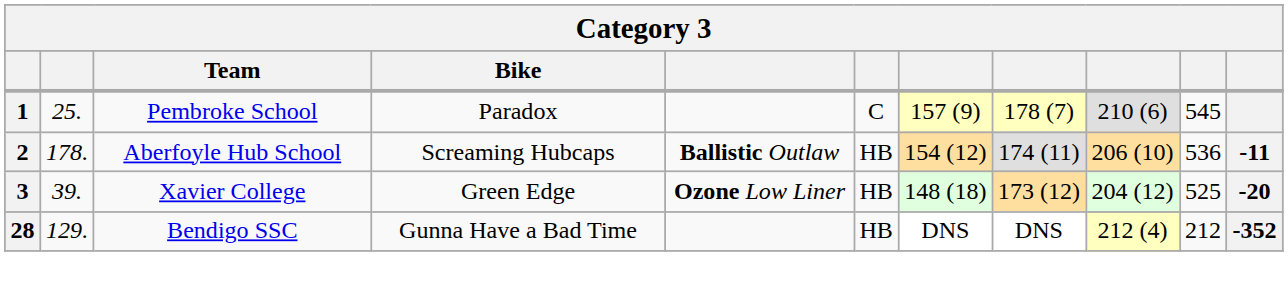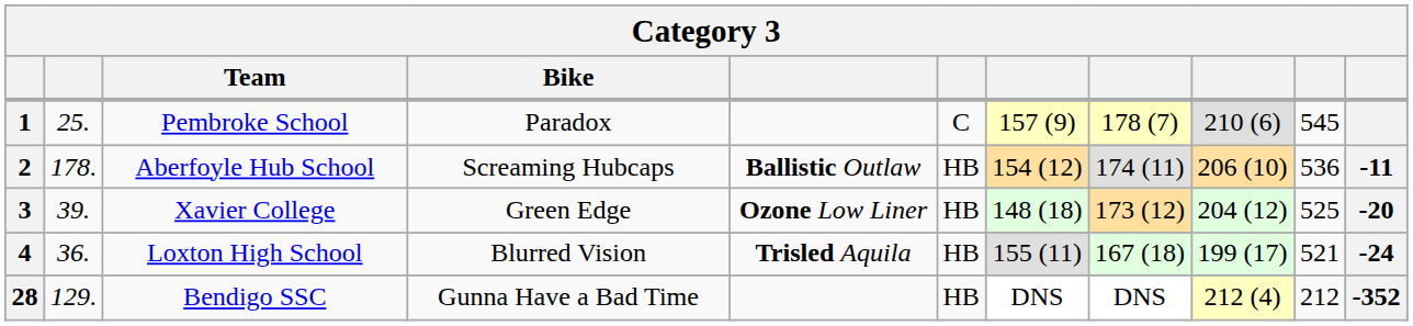 <table class="wikitable collapsible collapsed" style="font-size: 85%; text-align:center">
 <tr>
 <th colspan="11" width="500"><big>Category 3</big></th>
 </tr>
 <tr>
 <th valign="middle" width="5"></th>
 <th valign="middle" width="5"></th>
 <th valign="middle" width="150">Team</th>
 <th valign="middle" width="160">Bike</th>
 <th valign="middle" width="100"></th>
 <th valign="middle" width="6"></th>
 <th><a href='#'></a><br></th>
 <th><a href='#'></a><br></th>
 <th><a href='#'></a><br></th>
 <th valign="middle" width="4"></th>
 <th width="5" valign="middle"></th>
 </tr>
 <tr>
 </tr>
 <tr style="border-top:2px solid #aaaaaa">
 <th>1</th>
 <td><em>25.</em></td>
 <td> <a href='#'>Pembroke School</a></td>
 <td>Paradox</td>
 <td></td>
 <td>C</td>
 <td bgcolor="#FFFFBF">157 (9)</td>
 <td bgcolor="#FFFFBF">178 (7)</td>
 <td bgcolor="#dfdfdf">210 (6)</td>
 <td>545</td>
 <th></th>
 </tr>
 <tr>
 <th>2</th>
 <td><em>178.</em></td>
 <td> <a href='#'>Aberfoyle Hub School</a></td>
 <td>Screaming Hubcaps</td>
 <td><strong>Ballistic</strong> <em>Outlaw</em></td>
 <td>HB</td>
 <td bgcolor="#ffdf9f">154 (12)</td>
 <td bgcolor="#dfdfdf">174 (11)</td>
 <td bgcolor="#ffdf9f">206 (10)</td>
 <td>536</td>
 <th>-11</th>
 </tr>
 <tr>
 <th>3</th>
 <td><em>39.</em></td>
 <td> <a href='#'>Xavier College</a></td>
 <td>Green Edge</td>
 <td><strong>Ozone</strong> <em>Low Liner</em></td>
 <td>HB</td>
 <td bgcolor="#dfffdf">148 (18)</td>
 <td bgcolor="#ffdf9f">173 (12)</td>
 <td bgcolor="#dfffdf">204 (12)</td>
 <td>525</td>
 <th>-20</th>
 </tr>
 <tr>
+<th>4</th>
+<td><em>36.</em></td>
+<td> <a href='#'>Loxton High School</a></td>
+<td>Blurred Vision</td>
+<td><strong>Trisled</strong> <em>Aquila</em></td>
+<td>HB</td>
+<td bgcolor="#dfdfdf">155 (11)</td>
+<td bgcolor="#dfffdf">167 (18)</td>
+<td bgcolor="#dfffdf">199 (17)</td>
+<td>521</td>
+<th>-24</th>
+</tr>
+<tr>
 <th>28</th>
 <td><em>129.</em></td>
 <td> <a href='#'>Bendigo SSC</a></td>
 <td>Gunna Have a Bad Time</td>
 <td></td>
 <td>HB</td>
 <td bgcolor="#ffffff">DNS</td>
 <td bgcolor="#ffffff">DNS</td>
 <td bgcolor="#FFFFBF">212 (4)</td>
 <td>212</td>
 <th>-352</th>
 </tr>
 </table>
